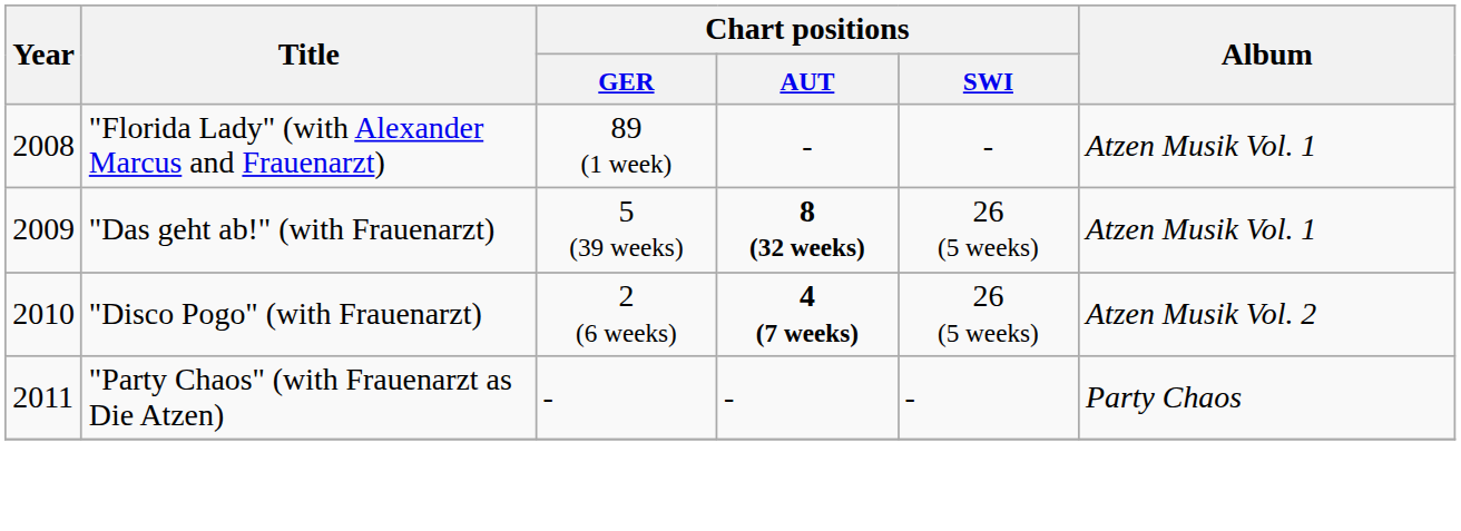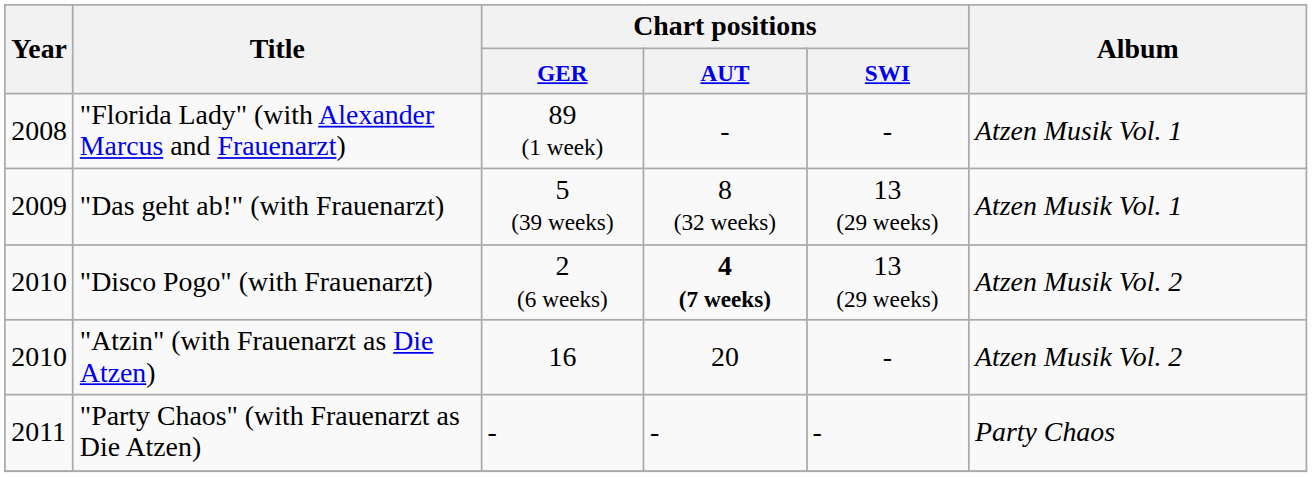 <table class="wikitable">
 <tr>
 <th width="28" rowspan="2">Year</th>
 <th width="227" rowspan="2"><strong>Title</strong></th>
 <th colspan="3">Chart positions</th>
 <th width="187" rowspan="2">Album</th>
 </tr>
 <tr>
 <th width="86"><small><a href='#'>GER</a></small></th>
 <th width="86"><small><a href='#'>AUT</a></small></th>
 <th width="86"><small><a href='#'>SWI</a></small></th>
 </tr>
 <tr>
 <td>2008</td>
 <td>"Florida Lady" (with <a href='#'>Alexander Marcus</a> and <a href='#'>Frauenarzt</a>)</td>
 <td align="center">89<br><small>(1 week)</small></td>
 <td align="center">-</td>
 <td align="center">-</td>
 <td><em>Atzen Musik Vol. 1</em></td>
 </tr>
 <tr>
 <td>2009</td>
 <td>"Das geht ab!" (with Frauenarzt)</td>
 <td align="center">5<br><small>(39 weeks)</small></td>
-<td align="center"><strong>8<br><small>(32 weeks)</small></strong></td>
-<td align="center">26<br><small>(5 weeks)</small></td>
+<td align="center">8<br><small>(32 weeks)</small></td>
+<td align="center">13<br><small>(29 weeks)</small></td>
 <td><em>Atzen Musik Vol. 1</em></td>
 </tr>
 <tr>
 <td>2010</td>
 <td>"Disco Pogo" (with Frauenarzt)</td>
 <td align="center">2<br><small>(6 weeks)</small></td>
 <td align="center"><strong>4<br><small>(7 weeks)</small></strong></td>
-<td align="center">26<br><small>(5 weeks)</small></td>
+<td align="center">13<br><small>(29 weeks)</small></td>
+<td><em>Atzen Musik Vol. 2</em></td>
+</tr>
+<tr>
+<td>2010</td>
+<td>"Atzin" (with Frauenarzt as <a href='#'>Die Atzen</a>)</td>
+<td align="center">16</td>
+<td align="center">20</td>
+<td align="center">-</td>
 <td><em>Atzen Musik Vol. 2</em></td>
 </tr>
 <tr>
 <td>2011</td>
 <td>"Party Chaos" (with Frauenarzt as Die Atzen)</td>
 <td>-</td>
 <td>-</td>
 <td>-</td>
 <td><em>Party Chaos</em></td>
 </tr>
 <tr>
 </tr>
 </table>
